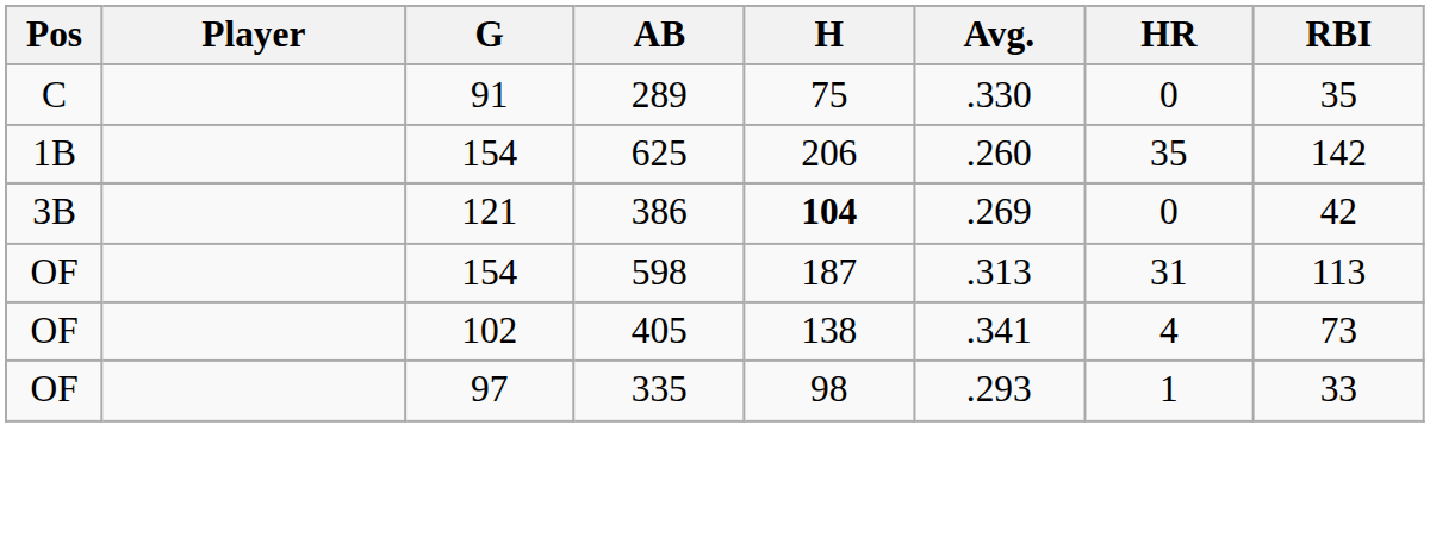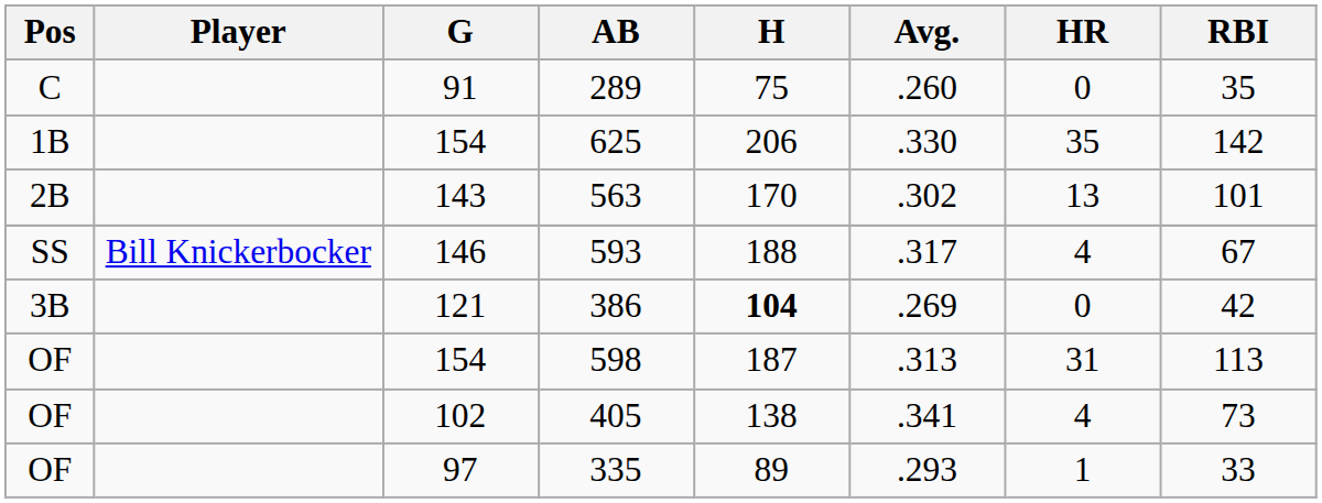 <table class="wikitable sortable">
 <tr>
 <th bgcolor="#DDDDFF" width="5%">Pos</th>
 <th bgcolor="#DDDDFF" width="16%">Player</th>
 <th bgcolor="#DDDDFF" width="9%">G</th>
 <th bgcolor="#DDDDFF" width="9%">AB</th>
 <th bgcolor="#DDDDFF" width="9%">H</th>
 <th bgcolor="#DDDDFF" width="9%">Avg.</th>
 <th bgcolor="#DDDDFF" width="9%">HR</th>
 <th bgcolor="#DDDDFF" width="9%">RBI</th>
 </tr>
 <tr align="center">
 <td>C</td>
 <td></td>
 <td>91</td>
 <td>289</td>
 <td>75</td>
-<td>.330</td>
+<td>.260</td>
 <td>0</td>
 <td>35</td>
 </tr>
 <tr align="center">
 <td>1B</td>
 <td></td>
 <td>154</td>
 <td>625</td>
 <td>206</td>
-<td>.260</td>
+<td>.330</td>
 <td>35</td>
 <td>142</td>
 </tr>
+<tr align="center">
+<td>2B</td>
+<td></td>
+<td>143</td>
+<td>563</td>
+<td>170</td>
+<td>.302</td>
+<td>13</td>
+<td>101</td>
+</tr>
 <tr>
+</tr>
+<tr align="center">
+<td>SS</td>
+<td><a href='#'>Bill Knickerbocker</a></td>
+<td>146</td>
+<td>593</td>
+<td>188</td>
+<td>.317</td>
+<td>4</td>
+<td>67</td>
 </tr>
 <tr align="center">
 <td>3B</td>
 <td></td>
 <td>121</td>
 <td>386</td>
 <td><strong>104</strong></td>
 <td>.269</td>
 <td>0</td>
 <td>42</td>
 </tr>
 <tr align="center">
 <td>OF</td>
 <td></td>
 <td>154</td>
 <td>598</td>
 <td>187</td>
 <td>.313</td>
 <td>31</td>
 <td>113</td>
 </tr>
 <tr align="center">
 <td>OF</td>
 <td></td>
 <td>102</td>
 <td>405</td>
 <td>138</td>
 <td>.341</td>
 <td>4</td>
 <td>73</td>
 </tr>
 <tr align="center">
 <td>OF</td>
 <td></td>
 <td>97</td>
 <td>335</td>
-<td>98</td>
+<td>89</td>
 <td>.293</td>
 <td>1</td>
 <td>33</td>
 </tr>
 </table>
